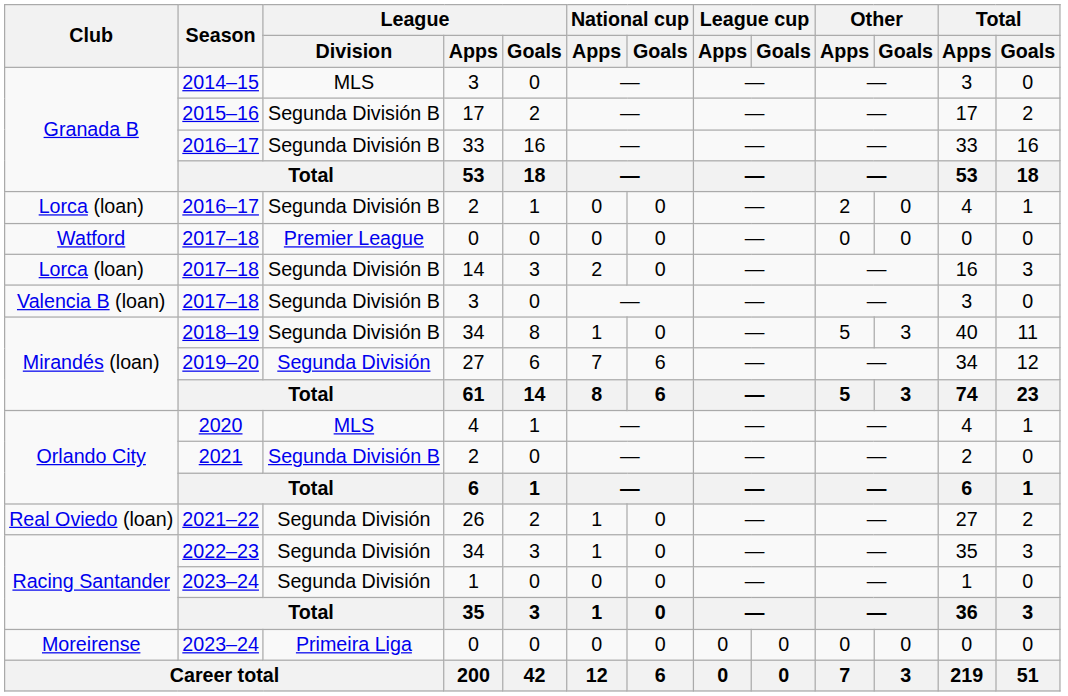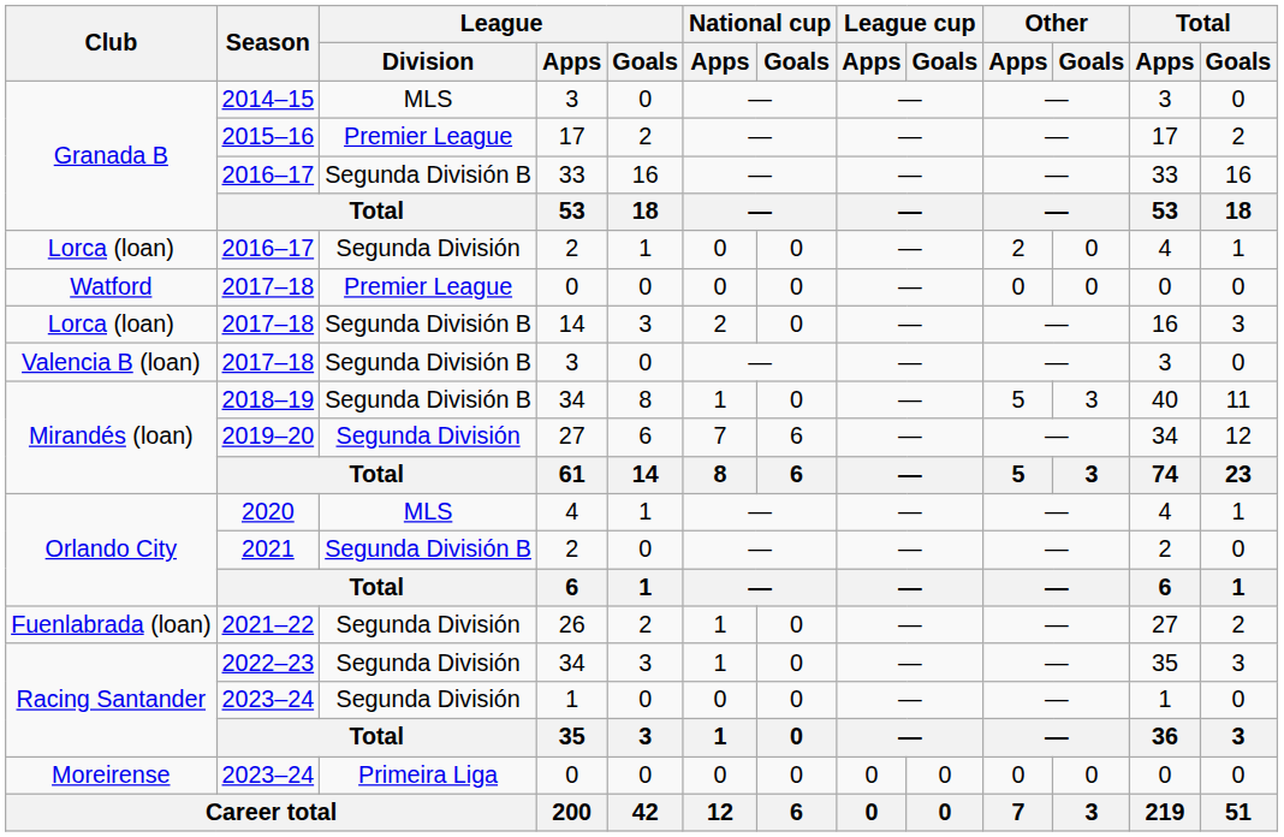 <table class="wikitable" style="text-align:center">
 <tr>
 <th rowspan="2">Club</th>
 <th rowspan="2">Season</th>
 <th colspan="3">League</th>
 <th colspan="2">National cup</th>
 <th colspan="2">League cup</th>
 <th colspan="2">Other</th>
 <th colspan="2">Total</th>
 </tr>
 <tr>
 <th>Division</th>
 <th>Apps</th>
 <th>Goals</th>
 <th>Apps</th>
 <th>Goals</th>
 <th>Apps</th>
 <th>Goals</th>
 <th>Apps</th>
 <th>Goals</th>
 <th>Apps</th>
 <th>Goals</th>
 </tr>
 <tr>
 <td rowspan="4"><a href='#'>Granada B</a></td>
 <td><a href='#'>2014–15</a></td>
 <td>MLS</td>
 <td>3</td>
 <td>0</td>
 <td colspan="2">—</td>
 <td colspan="2">—</td>
 <td colspan="2">—</td>
 <td>3</td>
 <td>0</td>
 </tr>
 <tr>
 <td><a href='#'>2015–16</a></td>
-<td>Segunda División B</td>
+<td><a href='#'>Premier League</a></td>
 <td>17</td>
 <td>2</td>
 <td colspan="2">—</td>
 <td colspan="2">—</td>
 <td colspan="2">—</td>
 <td>17</td>
 <td>2</td>
 </tr>
 <tr>
 <td><a href='#'>2016–17</a></td>
 <td>Segunda División B</td>
 <td>33</td>
 <td>16</td>
 <td colspan="2">—</td>
 <td colspan="2">—</td>
 <td colspan="2">—</td>
 <td>33</td>
 <td>16</td>
 </tr>
 <tr>
 <th colspan="2">Total</th>
 <th>53</th>
 <th>18</th>
 <th colspan="2">—</th>
 <th colspan="2">—</th>
 <th colspan="2">—</th>
 <th>53</th>
 <th>18</th>
 </tr>
 <tr>
 <td><a href='#'>Lorca</a> (loan)</td>
 <td><a href='#'>2016–17</a></td>
-<td>Segunda División B</td>
+<td>Segunda División</td>
 <td>2</td>
 <td>1</td>
 <td>0</td>
 <td>0</td>
 <td colspan="2">—</td>
 <td>2</td>
 <td>0</td>
 <td>4</td>
 <td>1</td>
 </tr>
 <tr>
 <td><a href='#'>Watford</a></td>
 <td><a href='#'>2017–18</a></td>
 <td><a href='#'>Premier League</a></td>
 <td>0</td>
 <td>0</td>
 <td>0</td>
 <td>0</td>
 <td colspan="2">—</td>
 <td>0</td>
 <td>0</td>
 <td>0</td>
 <td>0</td>
 </tr>
 <tr>
 <td><a href='#'>Lorca</a> (loan)</td>
 <td><a href='#'>2017–18</a></td>
 <td>Segunda División B</td>
 <td>14</td>
 <td>3</td>
 <td>2</td>
 <td>0</td>
 <td colspan="2">—</td>
 <td colspan="2">—</td>
 <td>16</td>
 <td>3</td>
 </tr>
 <tr>
 <td><a href='#'>Valencia B</a> (loan)</td>
 <td><a href='#'>2017–18</a></td>
 <td>Segunda División B</td>
 <td>3</td>
 <td>0</td>
 <td colspan="2">—</td>
 <td colspan="2">—</td>
 <td colspan="2">—</td>
 <td>3</td>
 <td>0</td>
 </tr>
 <tr>
 <td rowspan="3"><a href='#'>Mirandés</a> (loan)</td>
 <td><a href='#'>2018–19</a></td>
 <td>Segunda División B</td>
 <td>34</td>
 <td>8</td>
 <td>1</td>
 <td>0</td>
 <td colspan="2">—</td>
 <td>5</td>
 <td>3</td>
 <td>40</td>
 <td>11</td>
 </tr>
 <tr>
 <td><a href='#'>2019–20</a></td>
 <td><a href='#'>Segunda División</a></td>
 <td>27</td>
 <td>6</td>
 <td>7</td>
 <td>6</td>
 <td colspan="2">—</td>
 <td colspan="2">—</td>
 <td>34</td>
 <td>12</td>
 </tr>
 <tr>
 <th colspan="2">Total</th>
 <th>61</th>
 <th>14</th>
 <th>8</th>
 <th>6</th>
 <th colspan="2">—</th>
 <th>5</th>
 <th>3</th>
 <th>74</th>
 <th>23</th>
 </tr>
 <tr>
 <td rowspan="3"><a href='#'>Orlando City</a></td>
 <td><a href='#'>2020</a></td>
 <td><a href='#'>MLS</a></td>
 <td>4</td>
 <td>1</td>
 <td colspan="2">—</td>
 <td colspan="2">—</td>
 <td colspan="2">—</td>
 <td>4</td>
 <td>1</td>
 </tr>
 <tr>
 <td><a href='#'>2021</a></td>
 <td><a href='#'>Segunda División B</a></td>
 <td>2</td>
 <td>0</td>
 <td colspan="2">—</td>
 <td colspan="2">—</td>
 <td colspan="2">—</td>
 <td>2</td>
 <td>0</td>
 </tr>
 <tr>
 <th colspan="2">Total</th>
 <th>6</th>
 <th>1</th>
 <th colspan="2">—</th>
 <th colspan="2">—</th>
 <th colspan="2">—</th>
 <th>6</th>
 <th>1</th>
 </tr>
 <tr>
-<td><a href='#'>Real Oviedo</a> (loan)</td>
+<td><a href='#'>Fuenlabrada</a> (loan)</td>
 <td><a href='#'>2021–22</a></td>
 <td>Segunda División</td>
 <td>26</td>
 <td>2</td>
 <td>1</td>
 <td>0</td>
 <td colspan="2">—</td>
 <td colspan="2">—</td>
 <td>27</td>
 <td>2</td>
 </tr>
 <tr>
 <td rowspan="3"><a href='#'>Racing Santander</a></td>
 <td><a href='#'>2022–23</a></td>
 <td>Segunda División</td>
 <td>34</td>
 <td>3</td>
 <td>1</td>
 <td>0</td>
 <td colspan="2">—</td>
 <td colspan="2">—</td>
 <td>35</td>
 <td>3</td>
 </tr>
 <tr>
 <td><a href='#'>2023–24</a></td>
 <td>Segunda División</td>
 <td>1</td>
 <td>0</td>
 <td>0</td>
 <td>0</td>
 <td colspan="2">—</td>
 <td colspan="2">—</td>
 <td>1</td>
 <td>0</td>
 </tr>
 <tr>
 <th colspan="2">Total</th>
 <th>35</th>
 <th>3</th>
 <th>1</th>
 <th>0</th>
 <th colspan="2">—</th>
 <th colspan="2">—</th>
 <th>36</th>
 <th>3</th>
 </tr>
 <tr>
 <td><a href='#'>Moreirense</a></td>
 <td><a href='#'>2023–24</a></td>
 <td><a href='#'>Primeira Liga</a></td>
 <td>0</td>
 <td>0</td>
 <td>0</td>
 <td>0</td>
 <td>0</td>
 <td>0</td>
 <td>0</td>
 <td>0</td>
 <td>0</td>
 <td>0</td>
 </tr>
 <tr>
 <th colspan="3">Career total</th>
 <th>200</th>
 <th>42</th>
 <th>12</th>
 <th>6</th>
 <th>0</th>
 <th>0</th>
 <th>7</th>
 <th>3</th>
 <th>219</th>
 <th>51</th>
 </tr>
 </table>
